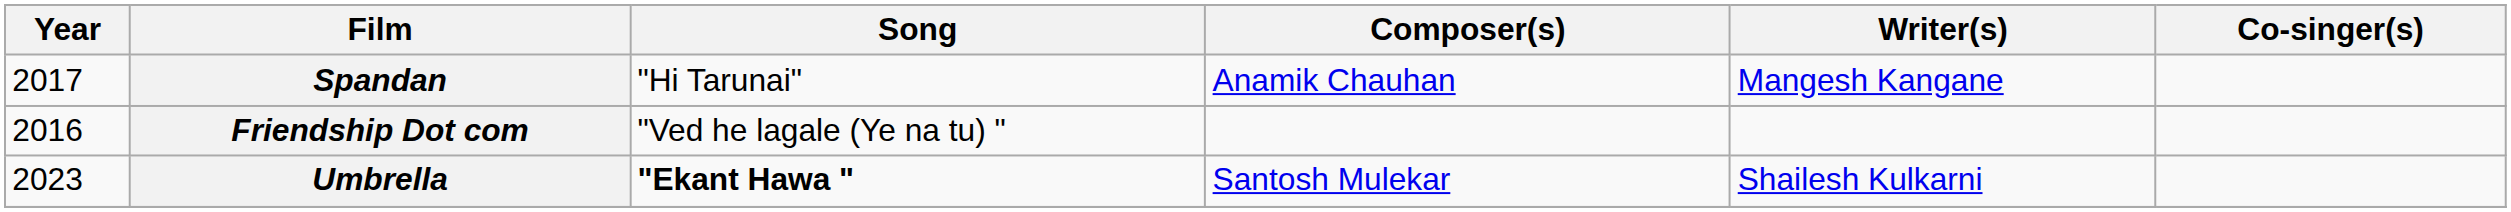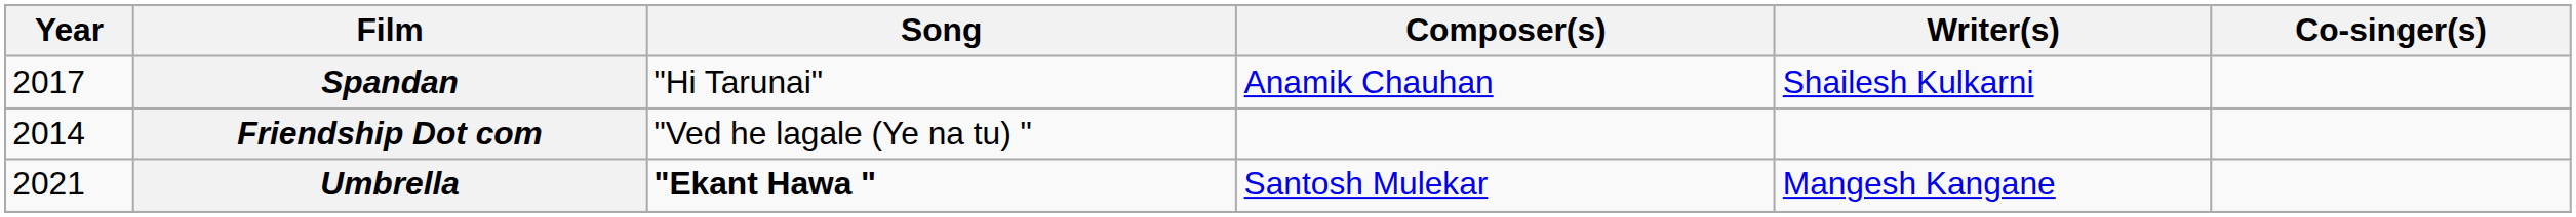 <table class="wikitable plainrowheaders" width="100%" textcolor:#000;">
 <tr>
 <th scope="col" width=5%><strong>Year</strong></th>
 <th scope="col" width=20%><strong>Film</strong></th>
 <th scope="col" width=23%><strong>Song</strong></th>
 <th scope="col" width=21%><strong>Composer(s)</strong></th>
 <th scope="col" width=17%><strong>Writer(s)</strong></th>
 <th scope="col" width=18%><strong>Co-singer(s)</strong></th>
 </tr>
 <tr>
 <td>2017</td>
 <th scope="row"><em>Spandan</em></th>
 <td>"Hi Tarunai"</td>
 <td><a href='#'>Anamik Chauhan</a></td>
-<td><a href='#'>Mangesh Kangane</a></td>
+<td><a href='#'>Shailesh Kulkarni</a></td>
 <td></td>
 </tr>
 <tr>
-<td>2016</td>
+<td>2014</td>
 <th scope="row"><em>Friendship Dot com</em></th>
 <td>"Ved he lagale (Ye na tu) "</td>
 <td></td>
 <td></td>
 <td></td>
 </tr>
 <tr>
-<td>2023</td>
+<td>2021</td>
 <th scope="row"><em>Umbrella</em></th>
 <td><strong>"Ekant Hawa "</strong></td>
 <td><a href='#'>Santosh Mulekar</a></td>
-<td><a href='#'>Shailesh Kulkarni</a></td>
+<td><a href='#'>Mangesh Kangane</a></td>
 <td></td>
 </tr>
 <tr>
 </tr>
 </table>
